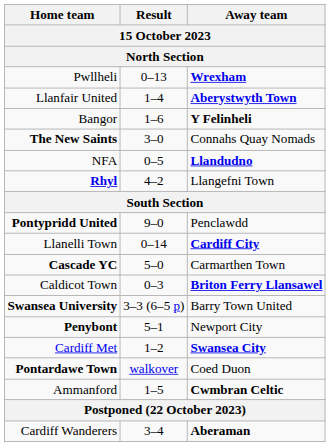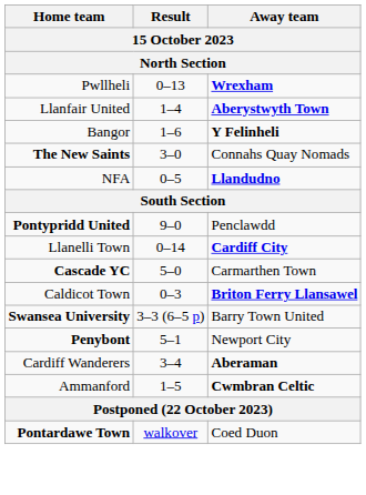 <table class="wikitable">
 <tr>
 <th>Home team</th>
 <th>Result</th>
 <th>Away team</th>
 </tr>
 <tr>
 <th colspan = 3>15 October 2023</th>
 </tr>
 <tr>
 <th colspan = 3>North Section</th>
 </tr>
 <tr>
 <td style="text-align:right;">Pwllheli</td>
 <td style="text-align:center;">0–13</td>
 <td><strong><a href='#'>Wrexham</a></strong></td>
 </tr>
 <tr>
 <td style="text-align:right;">Llanfair United</td>
 <td style="text-align:center;">1–4</td>
 <td><strong><a href='#'>Aberystwyth Town</a></strong></td>
 </tr>
 <tr>
 <td style="text-align:right;">Bangor</td>
 <td style="text-align:center;">1–6</td>
 <td><strong>Y Felinheli</strong></td>
 </tr>
 <tr>
 <td style="text-align:right;"><strong>The New Saints</strong></td>
 <td style="text-align:center;">3–0</td>
 <td>Connahs Quay Nomads</td>
 </tr>
 <tr>
 <td style="text-align:right;">NFA</td>
 <td style="text-align:center;">0–5</td>
 <td><strong><a href='#'>Llandudno</a></strong></td>
 </tr>
 <tr>
-<td style="text-align:right;"><strong><a href='#'>Rhyl</a></strong></td>
-<td style="text-align:center;">4–2</td>
-<td>Llangefni Town</td>
-</tr>
-<tr>
 <th colspan = 3>South Section</th>
 </tr>
 <tr>
 <td style="text-align:right;"><strong>Pontypridd United</strong></td>
 <td style="text-align:center;">9–0</td>
 <td>Penclawdd</td>
 </tr>
 <tr>
 <td style="text-align:right;">Llanelli Town</td>
 <td style="text-align:center;">0–14</td>
 <td><strong><a href='#'>Cardiff City</a></strong></td>
 </tr>
 <tr>
 <td style="text-align:right;"><strong>Cascade YC</strong></td>
 <td style="text-align:center;">5–0</td>
 <td>Carmarthen Town</td>
 </tr>
 <tr>
 <td style="text-align:right;">Caldicot Town</td>
 <td style="text-align:center;">0–3</td>
 <td><strong><a href='#'>Briton Ferry Llansawel</a></strong></td>
 </tr>
 <tr>
 <td style="text-align:right;"><strong>Swansea University</strong></td>
 <td style="text-align:center;">3–3 (6–5 <a href='#'>p</a>)</td>
 <td>Barry Town United</td>
 </tr>
 <tr>
 <td style="text-align:right;"><strong>Penybont</strong></td>
 <td style="text-align:center;">5–1</td>
 <td>Newport City</td>
 </tr>
 <tr>
-<td style="text-align:right;"><a href='#'>Cardiff Met</a></td>
-<td style="text-align:center;">1–2</td>
-<td><strong><a href='#'>Swansea City</a></strong></td>
-</tr>
-<tr>
-<td style="text-align:right;"><strong>Pontardawe Town</strong></td>
-<td style="text-align:center;"><a href='#'>walkover</a></td>
-<td>Coed Duon</td>
+<td style="text-align:right;">Cardiff Wanderers</td>
+<td style="text-align:center;">3–4</td>
+<td><strong>Aberaman</strong></td>
 </tr>
 <tr>
 <td style="text-align:right;">Ammanford</td>
 <td style="text-align:center;">1–5</td>
 <td><strong>Cwmbran Celtic</strong></td>
 </tr>
 <tr>
 <th colspan = 3>Postponed (22 October 2023)</th>
 </tr>
 <tr>
-<td style="text-align:right;">Cardiff Wanderers</td>
-<td style="text-align:center;">3–4</td>
-<td><strong>Aberaman</strong></td>
+<td style="text-align:right;"><strong>Pontardawe Town</strong></td>
+<td style="text-align:center;"><a href='#'>walkover</a></td>
+<td>Coed Duon</td>
 </tr>
 </table>
